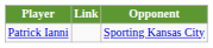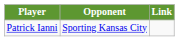 <table class=wikitable>
 <tr>
 <th style="background:#5d9731; color:white; text-align:center;">Player</th>
+<th style="background:#5d9731; color:white; text-align:center;">Opponent</th>
 <th style="background:#5d9731; color:white; text-align:center;">Link</th>
-<th style="background:#5d9731; color:white; text-align:center;">Opponent</th>
 </tr>
 <tr>
 <td> <a href='#'>Patrick Ianni</a></td>
+<td><a href='#'>Sporting Kansas City</a></td>
 <td> </td>
-<td><a href='#'>Sporting Kansas City</a></td>
 </tr>
 </table>
